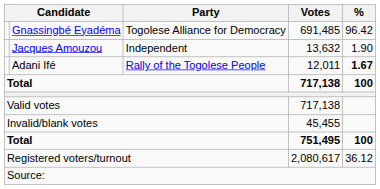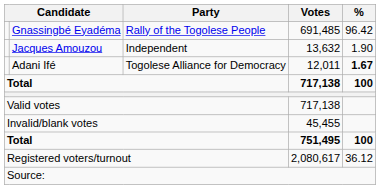 <table class="wikitable sortable" style=text-align:right>
 <tr>
 <th colspan=2>Candidate</th>
 <th>Party</th>
 <th>Votes</th>
 <th>%</th>
 </tr>
 <tr>
 <td bgcolor=></td>
 <td align=left><a href='#'>Gnassingbé Eyadéma</a></td>
-<td align=left>Togolese Alliance for Democracy</td>
+<td align=left><a href='#'>Rally of the Togolese People</a></td>
 <td>691,485</td>
 <td>96.42</td>
 </tr>
 <tr>
 <td bgcolor=></td>
 <td align=left><a href='#'>Jacques Amouzou</a></td>
 <td align=left>Independent</td>
 <td>13,632</td>
 <td>1.90</td>
 </tr>
 <tr>
 <td></td>
 <td align=left>Adani Ifé</td>
-<td align=left><a href='#'>Rally of the Togolese People</a></td>
+<td align=left>Togolese Alliance for Democracy</td>
 <td>12,011</td>
 <td><strong>1.67</strong></td>
 </tr>
 <tr class=sortbottom>
 <td align=left colspan=3><strong>Total</strong></td>
 <td><strong>717,138</strong></td>
 <td><strong>100</strong></td>
 </tr>
 <tr class=sortbottom>
 <th colspan=5></th>
 </tr>
 <tr class=sortbottom>
 <td align=left colspan=3>Valid votes</td>
 <td>717,138</td>
 <td></td>
 </tr>
 <tr class=sortbottom>
 <td align=left colspan=3>Invalid/blank votes</td>
 <td>45,455</td>
 <td></td>
 </tr>
 <tr class=sortbottom>
 <td align=left colspan=3><strong>Total</strong></td>
 <td><strong>751,495</strong></td>
 <td><strong>100</strong></td>
 </tr>
 <tr class=sortbottom>
 <td align=left colspan=3>Registered voters/turnout</td>
 <td>2,080,617</td>
 <td>36.12</td>
 </tr>
 <tr class=sortbottom>
 <td align=left colspan=5>Source: </td>
 </tr>
 </table>
